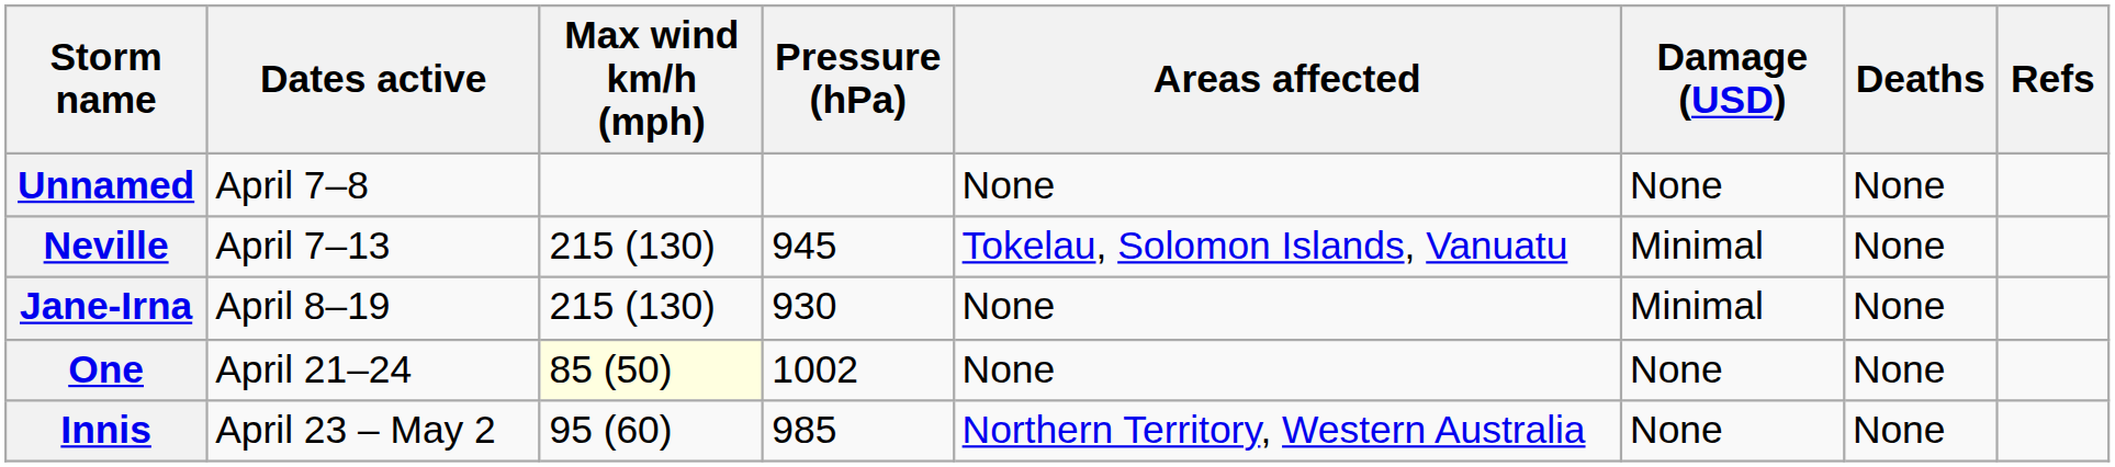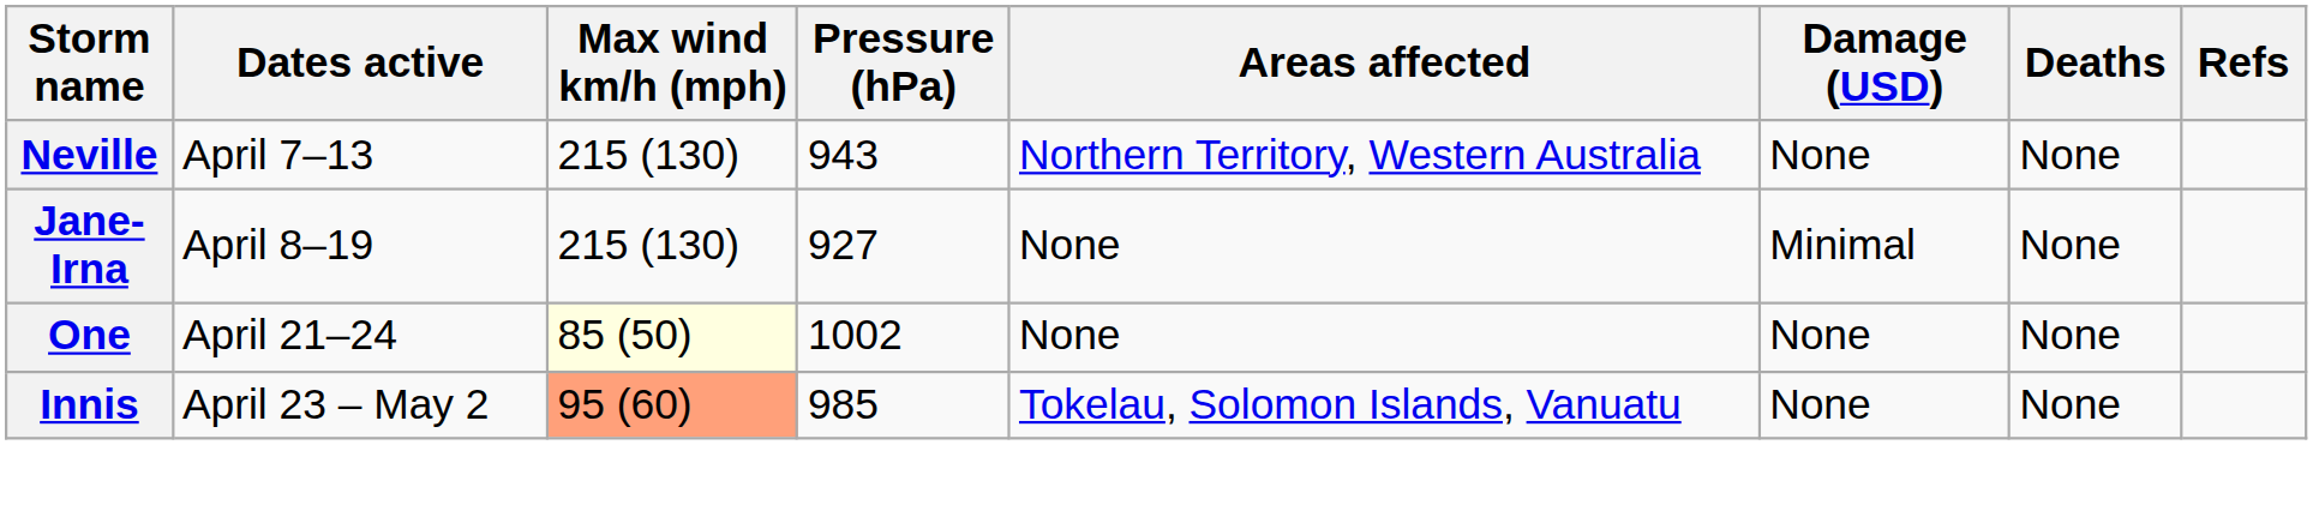 <table class="wikitable sortable">
 <tr>
 <th width="5%">Storm name</th>
 <th width="15%">Dates active</th>
 <th width="10%">Max wind<br>km/h (mph)</th>
 <th width="5%">Pressure<br>(hPa)</th>
 <th width="30%">Areas affected</th>
 <th width="10%">Damage<br>(<a href='#'>USD</a>)</th>
 <th width="5%">Deaths</th>
 <th width="5%">Refs</th>
 </tr>
 <tr>
-<th><a href='#'>Unnamed</a></th>
-<td>April 7–8</td>
-<td></td>
-<td></td>
-<td>None</td>
-<td>None</td>
-<td>None</td>
-<td></td>
-</tr>
-<tr>
 <th><a href='#'>Neville</a></th>
 <td>April 7–13</td>
 <td>215 (130)</td>
-<td>945</td>
-<td><a href='#'>Tokelau</a>, <a href='#'>Solomon Islands</a>, <a href='#'>Vanuatu</a></td>
-<td>Minimal</td>
+<td>943</td>
+<td><a href='#'>Northern Territory</a>, <a href='#'>Western Australia</a></td>
+<td>None</td>
 <td>None</td>
 <td></td>
 </tr>
 <tr>
 <th><a href='#'>Jane-Irna</a></th>
 <td>April 8–19</td>
 <td>215 (130)</td>
-<td>930</td>
+<td>927</td>
 <td>None</td>
 <td>Minimal</td>
 <td>None</td>
 <td></td>
 </tr>
 <tr>
 <th><a href='#'>One</a></th>
 <td>April 21–24</td>
 <td style="background: lightyellow;">85 (50)</td>
 <td>1002</td>
 <td>None</td>
 <td>None</td>
 <td>None</td>
 <td></td>
 </tr>
 <tr>
 <th><a href='#'>Innis</a></th>
 <td>April 23 – May 2</td>
-<td>95 (60)</td>
+<td style="background: lightsalmon;">95 (60)</td>
 <td>985</td>
-<td><a href='#'>Northern Territory</a>, <a href='#'>Western Australia</a></td>
+<td><a href='#'>Tokelau</a>, <a href='#'>Solomon Islands</a>, <a href='#'>Vanuatu</a></td>
 <td>None</td>
 <td>None</td>
 <td></td>
 </tr>
 </table>
